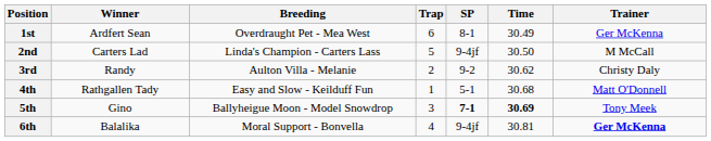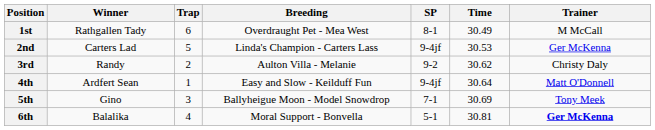 <table class="wikitable" style="text-align: center">
 <tr>
 <th width=30>Position</th>
 <th width=180>Winner</th>
+<th width=30>Trap</th>
 <th width=300>Breeding</th>
-<th width=30>Trap</th>
 <th width=50>SP</th>
 <th width=80>Time</th>
 <th width=200>Trainer</th>
 </tr>
 <tr>
 <th>1st</th>
-<td>Ardfert Sean</td>
+<td>Rathgallen Tady</td>
+<td>6</td>
 <td>Overdraught Pet - Mea West</td>
-<td>6</td>
 <td>8-1</td>
 <td>30.49</td>
-<td><a href='#'>Ger McKenna</a></td>
+<td>M McCall</td>
 </tr>
 <tr>
 <th>2nd</th>
 <td>Carters Lad</td>
+<td>5</td>
 <td>Linda's Champion - Carters Lass</td>
-<td>5</td>
 <td>9-4jf</td>
-<td>30.50</td>
-<td>M McCall</td>
+<td>30.53</td>
+<td><a href='#'>Ger McKenna</a></td>
 </tr>
 <tr>
 <th>3rd</th>
 <td>Randy</td>
+<td>2</td>
 <td>Aulton Villa - Melanie</td>
-<td>2</td>
 <td>9-2</td>
 <td>30.62</td>
 <td>Christy Daly</td>
 </tr>
 <tr>
 <th>4th</th>
-<td>Rathgallen Tady</td>
+<td>Ardfert Sean</td>
+<td>1</td>
 <td>Easy and Slow - Keilduff Fun</td>
-<td>1</td>
-<td>5-1</td>
-<td>30.68</td>
+<td>9-4jf</td>
+<td>30.64</td>
 <td><a href='#'>Matt O'Donnell</a></td>
 </tr>
 <tr>
 <th>5th</th>
 <td>Gino</td>
+<td>3</td>
 <td>Ballyheigue Moon - Model Snowdrop</td>
-<td>3</td>
-<td><strong>7-1</strong></td>
-<td><strong>30.69</strong></td>
+<td>7-1</td>
+<td>30.69</td>
 <td><a href='#'>Tony Meek</a></td>
 </tr>
 <tr>
 <th>6th</th>
 <td>Balalika</td>
+<td>4</td>
 <td>Moral Support - Bonvella</td>
-<td>4</td>
-<td>9-4jf</td>
+<td>5-1</td>
 <td>30.81</td>
 <td><strong><a href='#'>Ger McKenna</a></strong></td>
 </tr>
 </table>
